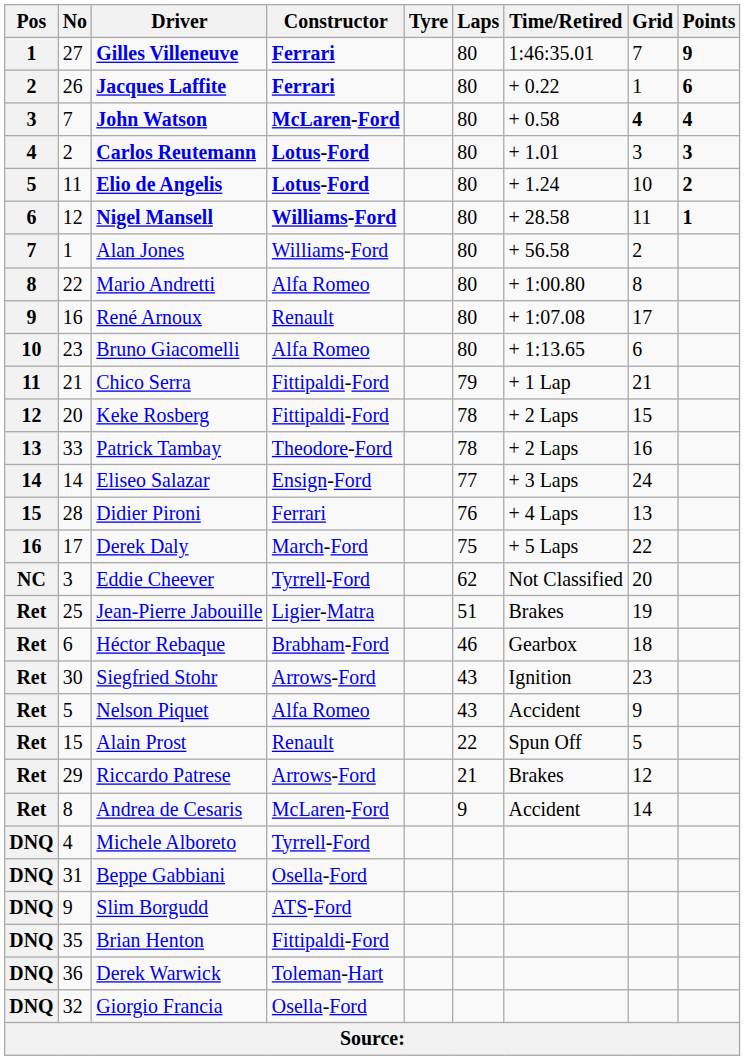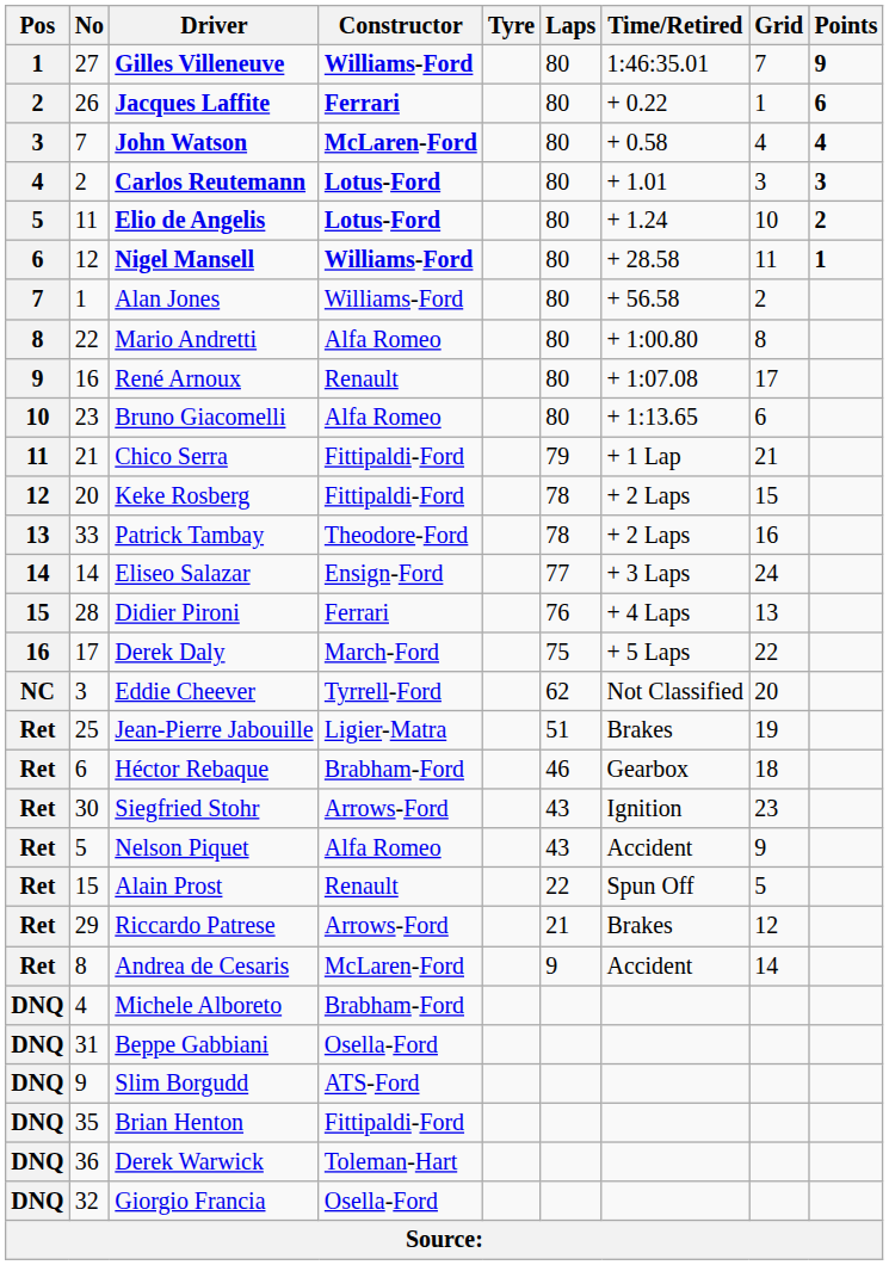 <table class="wikitable" style="font-size: 95%;">
 <tr>
 <th>Pos</th>
 <th>No</th>
 <th>Driver</th>
 <th>Constructor</th>
 <th>Tyre</th>
 <th>Laps</th>
 <th>Time/Retired</th>
 <th>Grid</th>
 <th>Points</th>
 </tr>
 <tr>
 <th>1</th>
 <td>27</td>
 <td> <strong><a href='#'>Gilles Villeneuve</a></strong></td>
-<td><strong><a href='#'>Ferrari</a></strong></td>
+<td><strong><a href='#'>Williams</a>-<a href='#'>Ford</a></strong></td>
 <td></td>
 <td>80</td>
 <td>1:46:35.01</td>
 <td>7</td>
 <td><strong>9</strong></td>
 </tr>
 <tr>
 <th>2</th>
 <td>26</td>
 <td> <strong><a href='#'>Jacques Laffite</a></strong></td>
 <td><strong><a href='#'>Ferrari</a></strong></td>
 <td></td>
 <td>80</td>
 <td>+ 0.22</td>
 <td>1</td>
 <td><strong>6</strong></td>
 </tr>
 <tr>
 <th>3</th>
 <td>7</td>
 <td> <strong><a href='#'>John Watson</a></strong></td>
 <td><strong><a href='#'>McLaren</a>-<a href='#'>Ford</a></strong></td>
 <td></td>
 <td>80</td>
 <td>+ 0.58</td>
-<td><strong>4</strong></td>
+<td>4</td>
 <td><strong>4</strong></td>
 </tr>
 <tr>
 <th>4</th>
 <td>2</td>
 <td> <strong><a href='#'>Carlos Reutemann</a></strong></td>
 <td><strong><a href='#'>Lotus</a>-<a href='#'>Ford</a></strong></td>
 <td></td>
 <td>80</td>
 <td>+ 1.01</td>
 <td>3</td>
 <td><strong>3</strong></td>
 </tr>
 <tr>
 <th>5</th>
 <td>11</td>
 <td> <strong><a href='#'>Elio de Angelis</a></strong></td>
 <td><strong><a href='#'>Lotus</a>-<a href='#'>Ford</a></strong></td>
 <td></td>
 <td>80</td>
 <td>+ 1.24</td>
 <td>10</td>
 <td><strong>2</strong></td>
 </tr>
 <tr>
 <th>6</th>
 <td>12</td>
 <td> <strong><a href='#'>Nigel Mansell</a></strong></td>
 <td><strong><a href='#'>Williams</a>-<a href='#'>Ford</a></strong></td>
 <td></td>
 <td>80</td>
 <td>+ 28.58</td>
 <td>11</td>
 <td><strong>1</strong></td>
 </tr>
 <tr>
 <th>7</th>
 <td>1</td>
 <td> <a href='#'>Alan Jones</a></td>
 <td><a href='#'>Williams</a>-<a href='#'>Ford</a></td>
 <td></td>
 <td>80</td>
 <td>+ 56.58</td>
 <td>2</td>
 <td> </td>
 </tr>
 <tr>
 <th>8</th>
 <td>22</td>
 <td> <a href='#'>Mario Andretti</a></td>
 <td><a href='#'>Alfa Romeo</a></td>
 <td></td>
 <td>80</td>
 <td>+ 1:00.80</td>
 <td>8</td>
 <td> </td>
 </tr>
 <tr>
 <th>9</th>
 <td>16</td>
 <td> <a href='#'>René Arnoux</a></td>
 <td><a href='#'>Renault</a></td>
 <td></td>
 <td>80</td>
 <td>+ 1:07.08</td>
 <td>17</td>
 <td> </td>
 </tr>
 <tr>
 <th>10</th>
 <td>23</td>
 <td> <a href='#'>Bruno Giacomelli</a></td>
 <td><a href='#'>Alfa Romeo</a></td>
 <td></td>
 <td>80</td>
 <td>+ 1:13.65</td>
 <td>6</td>
 <td> </td>
 </tr>
 <tr>
 <th>11</th>
 <td>21</td>
 <td> <a href='#'>Chico Serra</a></td>
 <td><a href='#'>Fittipaldi</a>-<a href='#'>Ford</a></td>
 <td></td>
 <td>79</td>
 <td>+ 1 Lap</td>
 <td>21</td>
 <td> </td>
 </tr>
 <tr>
 <th>12</th>
 <td>20</td>
 <td> <a href='#'>Keke Rosberg</a></td>
 <td><a href='#'>Fittipaldi</a>-<a href='#'>Ford</a></td>
 <td></td>
 <td>78</td>
 <td>+ 2 Laps</td>
 <td>15</td>
 <td> </td>
 </tr>
 <tr>
 <th>13</th>
 <td>33</td>
 <td> <a href='#'>Patrick Tambay</a></td>
 <td><a href='#'>Theodore</a>-<a href='#'>Ford</a></td>
 <td></td>
 <td>78</td>
 <td>+ 2 Laps</td>
 <td>16</td>
 <td> </td>
 </tr>
 <tr>
 <th>14</th>
 <td>14</td>
 <td> <a href='#'>Eliseo Salazar</a></td>
 <td><a href='#'>Ensign</a>-<a href='#'>Ford</a></td>
 <td></td>
 <td>77</td>
 <td>+ 3 Laps</td>
 <td>24</td>
 <td> </td>
 </tr>
 <tr>
 <th>15</th>
 <td>28</td>
 <td> <a href='#'>Didier Pironi</a></td>
 <td><a href='#'>Ferrari</a></td>
 <td></td>
 <td>76</td>
 <td>+ 4 Laps</td>
 <td>13</td>
 <td> </td>
 </tr>
 <tr>
 <th>16</th>
 <td>17</td>
 <td> <a href='#'>Derek Daly</a></td>
 <td><a href='#'>March</a>-<a href='#'>Ford</a></td>
 <td></td>
 <td>75</td>
 <td>+ 5 Laps</td>
 <td>22</td>
 <td> </td>
 </tr>
 <tr>
 <th>NC</th>
 <td>3</td>
 <td> <a href='#'>Eddie Cheever</a></td>
 <td><a href='#'>Tyrrell</a>-<a href='#'>Ford</a></td>
 <td></td>
 <td>62</td>
 <td>Not Classified</td>
 <td>20</td>
 <td> </td>
 </tr>
 <tr>
 <th>Ret</th>
 <td>25</td>
 <td> <a href='#'>Jean-Pierre Jabouille</a></td>
 <td><a href='#'>Ligier</a>-<a href='#'>Matra</a></td>
 <td></td>
 <td>51</td>
 <td>Brakes</td>
 <td>19</td>
 <td> </td>
 </tr>
 <tr>
 <th>Ret</th>
 <td>6</td>
 <td> <a href='#'>Héctor Rebaque</a></td>
 <td><a href='#'>Brabham</a>-<a href='#'>Ford</a></td>
 <td></td>
 <td>46</td>
 <td>Gearbox</td>
 <td>18</td>
 <td> </td>
 </tr>
 <tr>
 <th>Ret</th>
 <td>30</td>
 <td> <a href='#'>Siegfried Stohr</a></td>
 <td><a href='#'>Arrows</a>-<a href='#'>Ford</a></td>
 <td></td>
 <td>43</td>
 <td>Ignition</td>
 <td>23</td>
 <td> </td>
 </tr>
 <tr>
 <th>Ret</th>
 <td>5</td>
 <td> <a href='#'>Nelson Piquet</a></td>
 <td><a href='#'>Alfa Romeo</a></td>
 <td></td>
 <td>43</td>
 <td>Accident</td>
 <td>9</td>
 <td> </td>
 </tr>
 <tr>
 <th>Ret</th>
 <td>15</td>
 <td> <a href='#'>Alain Prost</a></td>
 <td><a href='#'>Renault</a></td>
 <td></td>
 <td>22</td>
 <td>Spun Off</td>
 <td>5</td>
 <td> </td>
 </tr>
 <tr>
 <th>Ret</th>
 <td>29</td>
 <td> <a href='#'>Riccardo Patrese</a></td>
 <td><a href='#'>Arrows</a>-<a href='#'>Ford</a></td>
 <td></td>
 <td>21</td>
 <td>Brakes</td>
 <td>12</td>
 <td> </td>
 </tr>
 <tr>
 <th>Ret</th>
 <td>8</td>
 <td> <a href='#'>Andrea de Cesaris</a></td>
 <td><a href='#'>McLaren</a>-<a href='#'>Ford</a></td>
 <td></td>
 <td>9</td>
 <td>Accident</td>
 <td>14</td>
 <td> </td>
 </tr>
 <tr>
 <th>DNQ</th>
 <td>4</td>
 <td> <a href='#'>Michele Alboreto</a></td>
-<td><a href='#'>Tyrrell</a>-<a href='#'>Ford</a></td>
+<td><a href='#'>Brabham</a>-<a href='#'>Ford</a></td>
 <td></td>
 <td> </td>
 <td></td>
 <td></td>
 <td> </td>
 </tr>
 <tr>
 <th>DNQ</th>
 <td>31</td>
 <td> <a href='#'>Beppe Gabbiani</a></td>
 <td><a href='#'>Osella</a>-<a href='#'>Ford</a></td>
 <td></td>
 <td> </td>
 <td></td>
 <td></td>
 <td> </td>
 </tr>
 <tr>
 <th>DNQ</th>
 <td>9</td>
 <td> <a href='#'>Slim Borgudd</a></td>
 <td><a href='#'>ATS</a>-<a href='#'>Ford</a></td>
 <td></td>
 <td> </td>
 <td></td>
 <td></td>
 <td> </td>
 </tr>
 <tr>
 <th>DNQ</th>
 <td>35</td>
 <td> <a href='#'>Brian Henton</a></td>
 <td><a href='#'>Fittipaldi</a>-<a href='#'>Ford</a></td>
 <td></td>
 <td> </td>
 <td></td>
 <td></td>
 <td> </td>
 </tr>
 <tr>
 <th>DNQ</th>
 <td>36</td>
 <td> <a href='#'>Derek Warwick</a></td>
 <td><a href='#'>Toleman</a>-<a href='#'>Hart</a></td>
 <td></td>
 <td> </td>
 <td></td>
 <td></td>
 <td> </td>
 </tr>
 <tr>
 <th>DNQ</th>
 <td>32</td>
 <td> <a href='#'>Giorgio Francia</a></td>
 <td><a href='#'>Osella</a>-<a href='#'>Ford</a></td>
 <td></td>
 <td> </td>
 <td> </td>
 <td> </td>
 <td> </td>
 </tr>
 <tr>
 <th colspan="9" style="text-align: center">Source: </th>
 </tr>
 </table>
